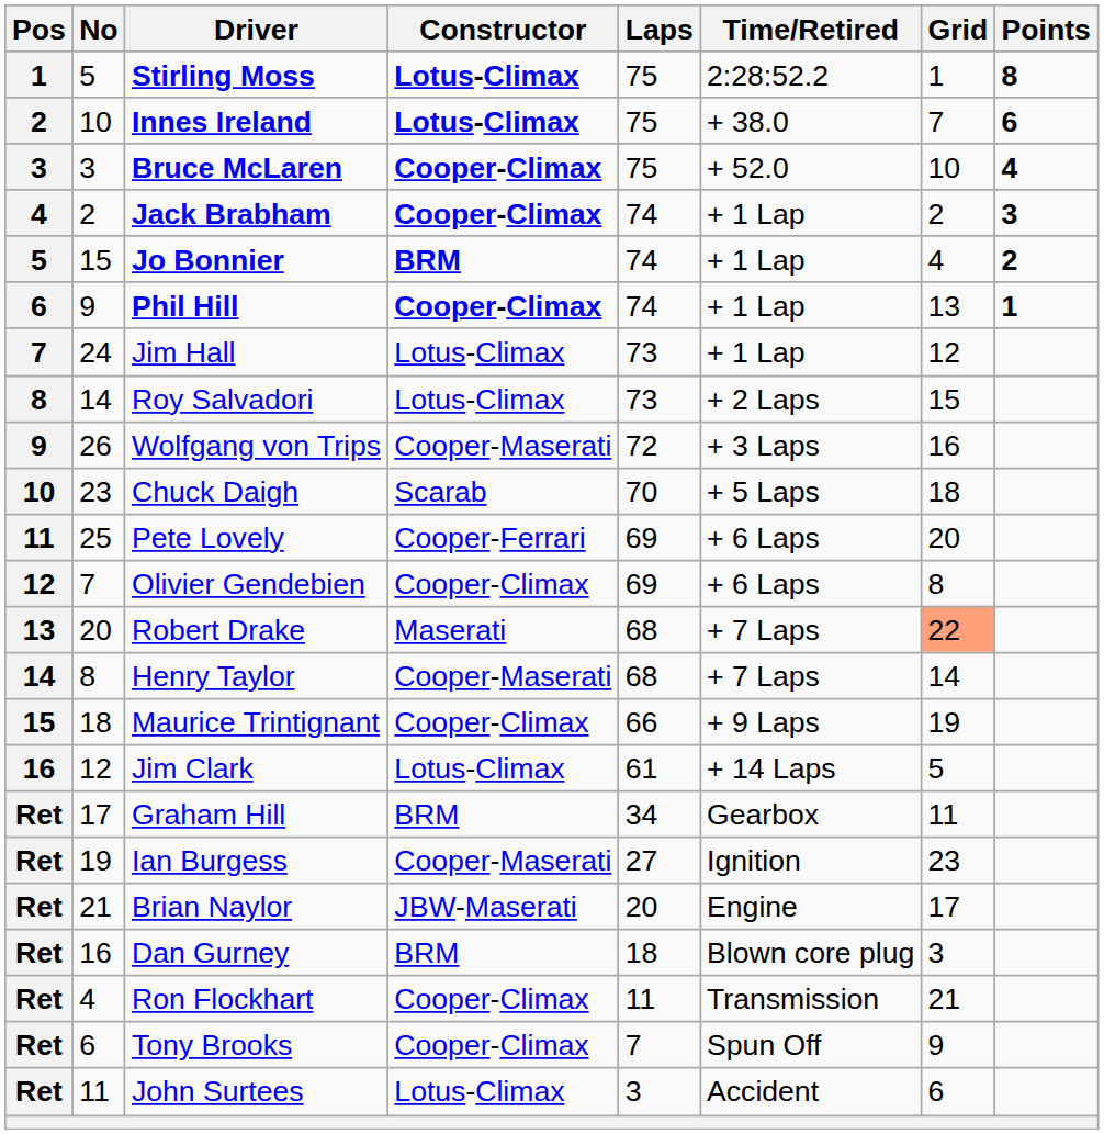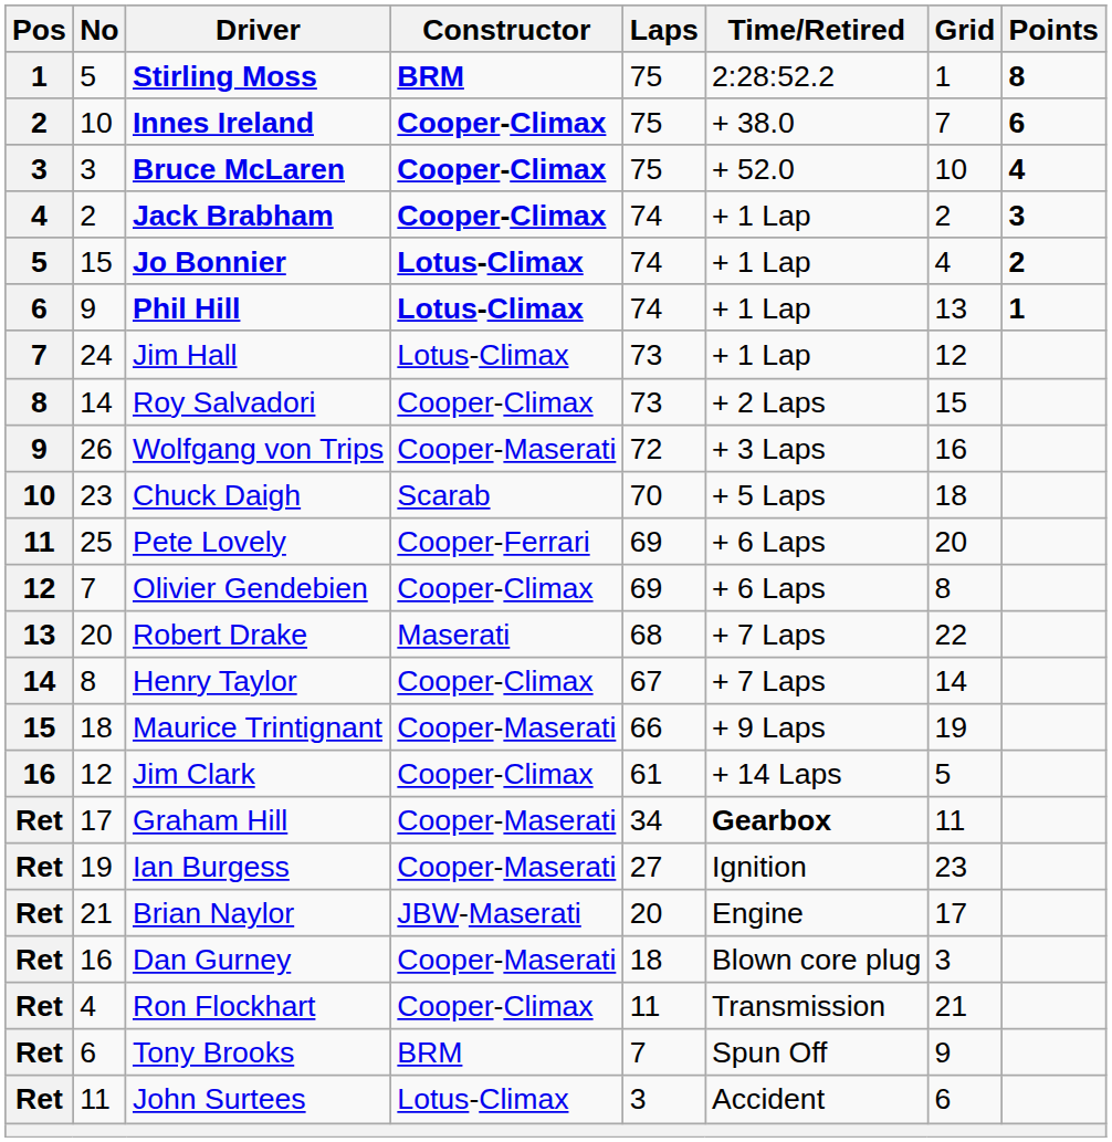 <table class="wikitable" style="font-size: 95%;">
 <tr>
 <th>Pos</th>
 <th>No</th>
 <th>Driver</th>
 <th>Constructor</th>
 <th>Laps</th>
 <th>Time/Retired</th>
 <th>Grid</th>
 <th>Points</th>
 </tr>
 <tr>
 <th>1</th>
 <td>5</td>
 <td> <strong><a href='#'>Stirling Moss</a></strong></td>
-<td><strong><a href='#'>Lotus</a>-<a href='#'>Climax</a></strong></td>
+<td><strong><a href='#'>BRM</a></strong></td>
 <td>75</td>
 <td>2:28:52.2</td>
 <td>1</td>
 <td><strong>8</strong></td>
 </tr>
 <tr>
 <th>2</th>
 <td>10</td>
 <td> <strong><a href='#'>Innes Ireland</a></strong></td>
-<td><strong><a href='#'>Lotus</a>-<a href='#'>Climax</a></strong></td>
+<td><strong><a href='#'>Cooper</a>-<a href='#'>Climax</a></strong></td>
 <td>75</td>
 <td>+ 38.0</td>
 <td>7</td>
 <td><strong>6</strong></td>
 </tr>
 <tr>
 <th>3</th>
 <td>3</td>
 <td> <strong><a href='#'>Bruce McLaren</a></strong></td>
 <td><strong><a href='#'>Cooper</a>-<a href='#'>Climax</a></strong></td>
 <td>75</td>
 <td>+ 52.0</td>
 <td>10</td>
 <td><strong>4</strong></td>
 </tr>
 <tr>
 <th>4</th>
 <td>2</td>
 <td> <strong><a href='#'>Jack Brabham</a></strong></td>
 <td><strong><a href='#'>Cooper</a>-<a href='#'>Climax</a></strong></td>
 <td>74</td>
 <td>+ 1 Lap</td>
 <td>2</td>
 <td><strong>3</strong></td>
 </tr>
 <tr>
 <th>5</th>
 <td>15</td>
 <td> <strong><a href='#'>Jo Bonnier</a></strong></td>
-<td><strong><a href='#'>BRM</a></strong></td>
+<td><strong><a href='#'>Lotus</a>-<a href='#'>Climax</a></strong></td>
 <td>74</td>
 <td>+ 1 Lap</td>
 <td>4</td>
 <td><strong>2</strong></td>
 </tr>
 <tr>
 <th>6</th>
 <td>9</td>
 <td> <strong><a href='#'>Phil Hill</a></strong></td>
-<td><strong><a href='#'>Cooper</a>-<a href='#'>Climax</a></strong></td>
+<td><strong><a href='#'>Lotus</a>-<a href='#'>Climax</a></strong></td>
 <td>74</td>
 <td>+ 1 Lap</td>
 <td>13</td>
 <td><strong>1</strong></td>
 </tr>
 <tr>
 <th>7</th>
 <td>24</td>
 <td> <a href='#'>Jim Hall</a></td>
 <td><a href='#'>Lotus</a>-<a href='#'>Climax</a></td>
 <td>73</td>
 <td>+ 1 Lap</td>
 <td>12</td>
 <td> </td>
 </tr>
 <tr>
 <th>8</th>
 <td>14</td>
 <td> <a href='#'>Roy Salvadori</a></td>
-<td><a href='#'>Lotus</a>-<a href='#'>Climax</a></td>
+<td><a href='#'>Cooper</a>-<a href='#'>Climax</a></td>
 <td>73</td>
 <td>+ 2 Laps</td>
 <td>15</td>
 <td> </td>
 </tr>
 <tr>
 <th>9</th>
 <td>26</td>
 <td> <a href='#'>Wolfgang von Trips</a></td>
 <td><a href='#'>Cooper</a>-<a href='#'>Maserati</a></td>
 <td>72</td>
 <td>+ 3 Laps</td>
 <td>16</td>
 <td> </td>
 </tr>
 <tr>
 <th>10</th>
 <td>23</td>
 <td> <a href='#'>Chuck Daigh</a></td>
 <td><a href='#'>Scarab</a></td>
 <td>70</td>
 <td>+ 5 Laps</td>
 <td>18</td>
 <td> </td>
 </tr>
 <tr>
 <th>11</th>
 <td>25</td>
 <td> <a href='#'>Pete Lovely</a></td>
 <td><a href='#'>Cooper</a>-<a href='#'>Ferrari</a></td>
 <td>69</td>
 <td>+ 6 Laps</td>
 <td>20</td>
 <td> </td>
 </tr>
 <tr>
 <th>12</th>
 <td>7</td>
 <td> <a href='#'>Olivier Gendebien</a></td>
 <td><a href='#'>Cooper</a>-<a href='#'>Climax</a></td>
 <td>69</td>
 <td>+ 6 Laps</td>
 <td>8</td>
 <td> </td>
 </tr>
 <tr>
 <th>13</th>
 <td>20</td>
 <td> <a href='#'>Robert Drake</a></td>
 <td><a href='#'>Maserati</a></td>
 <td>68</td>
 <td>+ 7 Laps</td>
-<td style="background: lightsalmon;">22</td>
+<td>22</td>
 <td> </td>
 </tr>
 <tr>
 <th>14</th>
 <td>8</td>
 <td> <a href='#'>Henry Taylor</a></td>
-<td><a href='#'>Cooper</a>-<a href='#'>Maserati</a></td>
-<td>68</td>
+<td><a href='#'>Cooper</a>-<a href='#'>Climax</a></td>
+<td>67</td>
 <td>+ 7 Laps</td>
 <td>14</td>
 <td> </td>
 </tr>
 <tr>
 <th>15</th>
 <td>18</td>
 <td> <a href='#'>Maurice Trintignant</a></td>
-<td><a href='#'>Cooper</a>-<a href='#'>Climax</a></td>
+<td><a href='#'>Cooper</a>-<a href='#'>Maserati</a></td>
 <td>66</td>
 <td>+ 9 Laps</td>
 <td>19</td>
 <td> </td>
 </tr>
 <tr>
 <th>16</th>
 <td>12</td>
 <td> <a href='#'>Jim Clark</a></td>
-<td><a href='#'>Lotus</a>-<a href='#'>Climax</a></td>
+<td><a href='#'>Cooper</a>-<a href='#'>Climax</a></td>
 <td>61</td>
 <td>+ 14 Laps</td>
 <td>5</td>
 <td> </td>
 </tr>
 <tr>
 <th>Ret</th>
 <td>17</td>
 <td> <a href='#'>Graham Hill</a></td>
-<td><a href='#'>BRM</a></td>
+<td><a href='#'>Cooper</a>-<a href='#'>Maserati</a></td>
 <td>34</td>
-<td>Gearbox</td>
+<td><strong>Gearbox</strong></td>
 <td>11</td>
 <td> </td>
 </tr>
 <tr>
 <th>Ret</th>
 <td>19</td>
 <td> <a href='#'>Ian Burgess</a></td>
 <td><a href='#'>Cooper</a>-<a href='#'>Maserati</a></td>
 <td>27</td>
 <td>Ignition</td>
 <td>23</td>
 <td> </td>
 </tr>
 <tr>
 <th>Ret</th>
 <td>21</td>
 <td> <a href='#'>Brian Naylor</a></td>
 <td><a href='#'>JBW</a>-<a href='#'>Maserati</a></td>
 <td>20</td>
 <td>Engine</td>
 <td>17</td>
 <td> </td>
 </tr>
 <tr>
 <th>Ret</th>
 <td>16</td>
 <td> <a href='#'>Dan Gurney</a></td>
-<td><a href='#'>BRM</a></td>
+<td><a href='#'>Cooper</a>-<a href='#'>Maserati</a></td>
 <td>18</td>
 <td>Blown core plug</td>
 <td>3</td>
 <td> </td>
 </tr>
 <tr>
 <th>Ret</th>
 <td>4</td>
 <td> <a href='#'>Ron Flockhart</a></td>
 <td><a href='#'>Cooper</a>-<a href='#'>Climax</a></td>
 <td>11</td>
 <td>Transmission</td>
 <td>21</td>
 <td> </td>
 </tr>
 <tr>
 <th>Ret</th>
 <td>6</td>
 <td> <a href='#'>Tony Brooks</a></td>
-<td><a href='#'>Cooper</a>-<a href='#'>Climax</a></td>
+<td><a href='#'>BRM</a></td>
 <td>7</td>
 <td>Spun Off</td>
 <td>9</td>
 <td> </td>
 </tr>
 <tr>
 <th>Ret</th>
 <td>11</td>
 <td> <a href='#'>John Surtees</a></td>
 <td><a href='#'>Lotus</a>-<a href='#'>Climax</a></td>
 <td>3</td>
 <td>Accident</td>
 <td>6</td>
 <td> </td>
 </tr>
 <tr>
 <th colspan="8"></th>
 </tr>
 </table>
